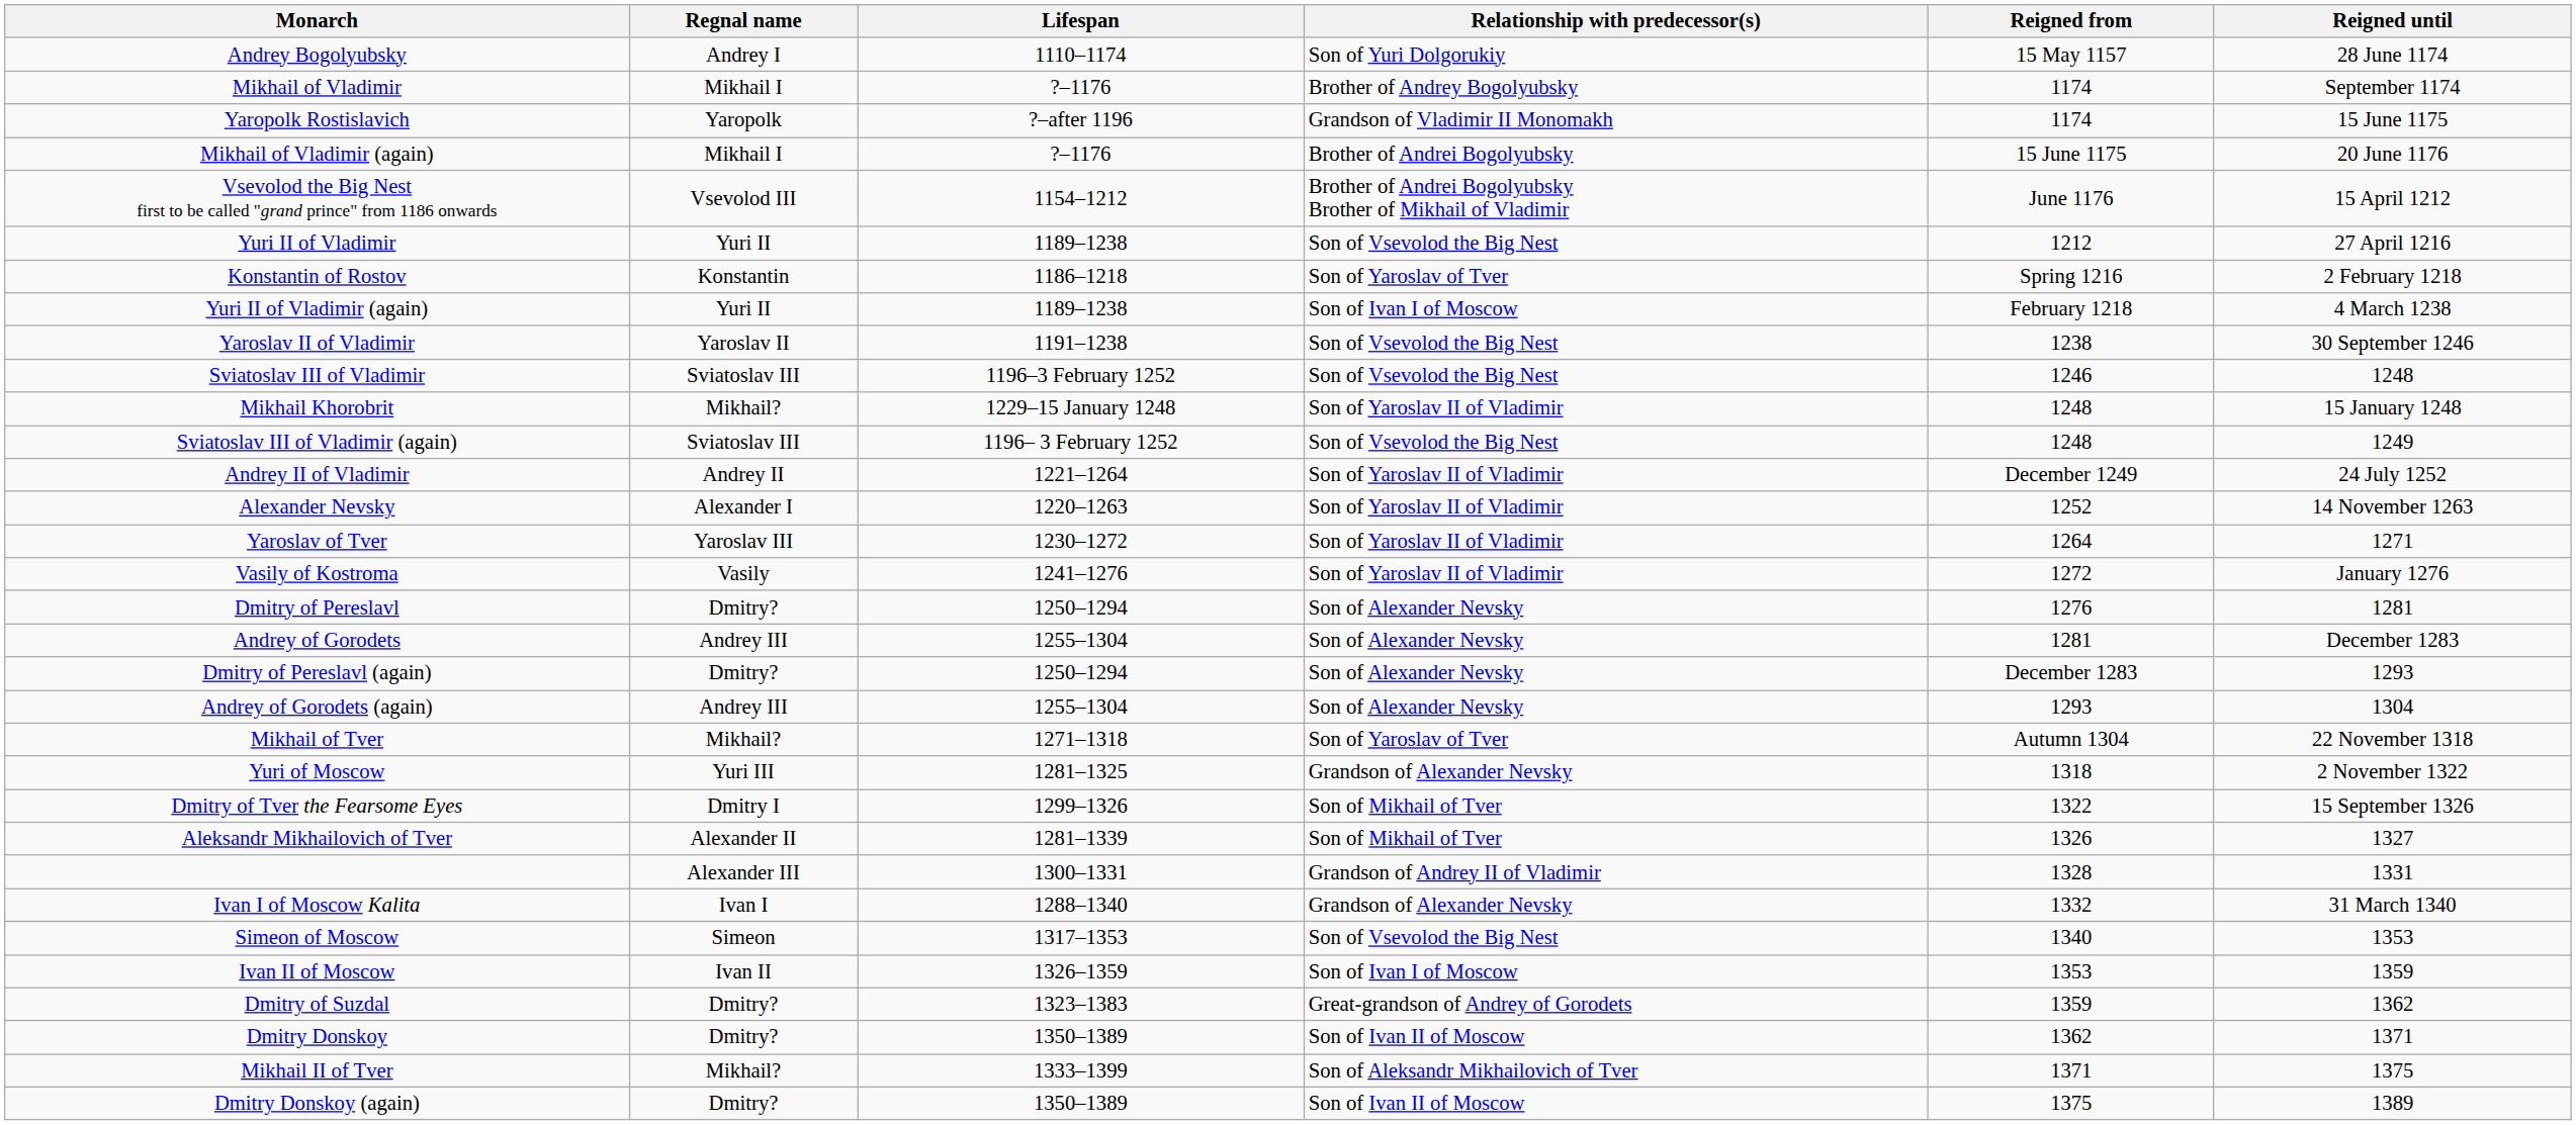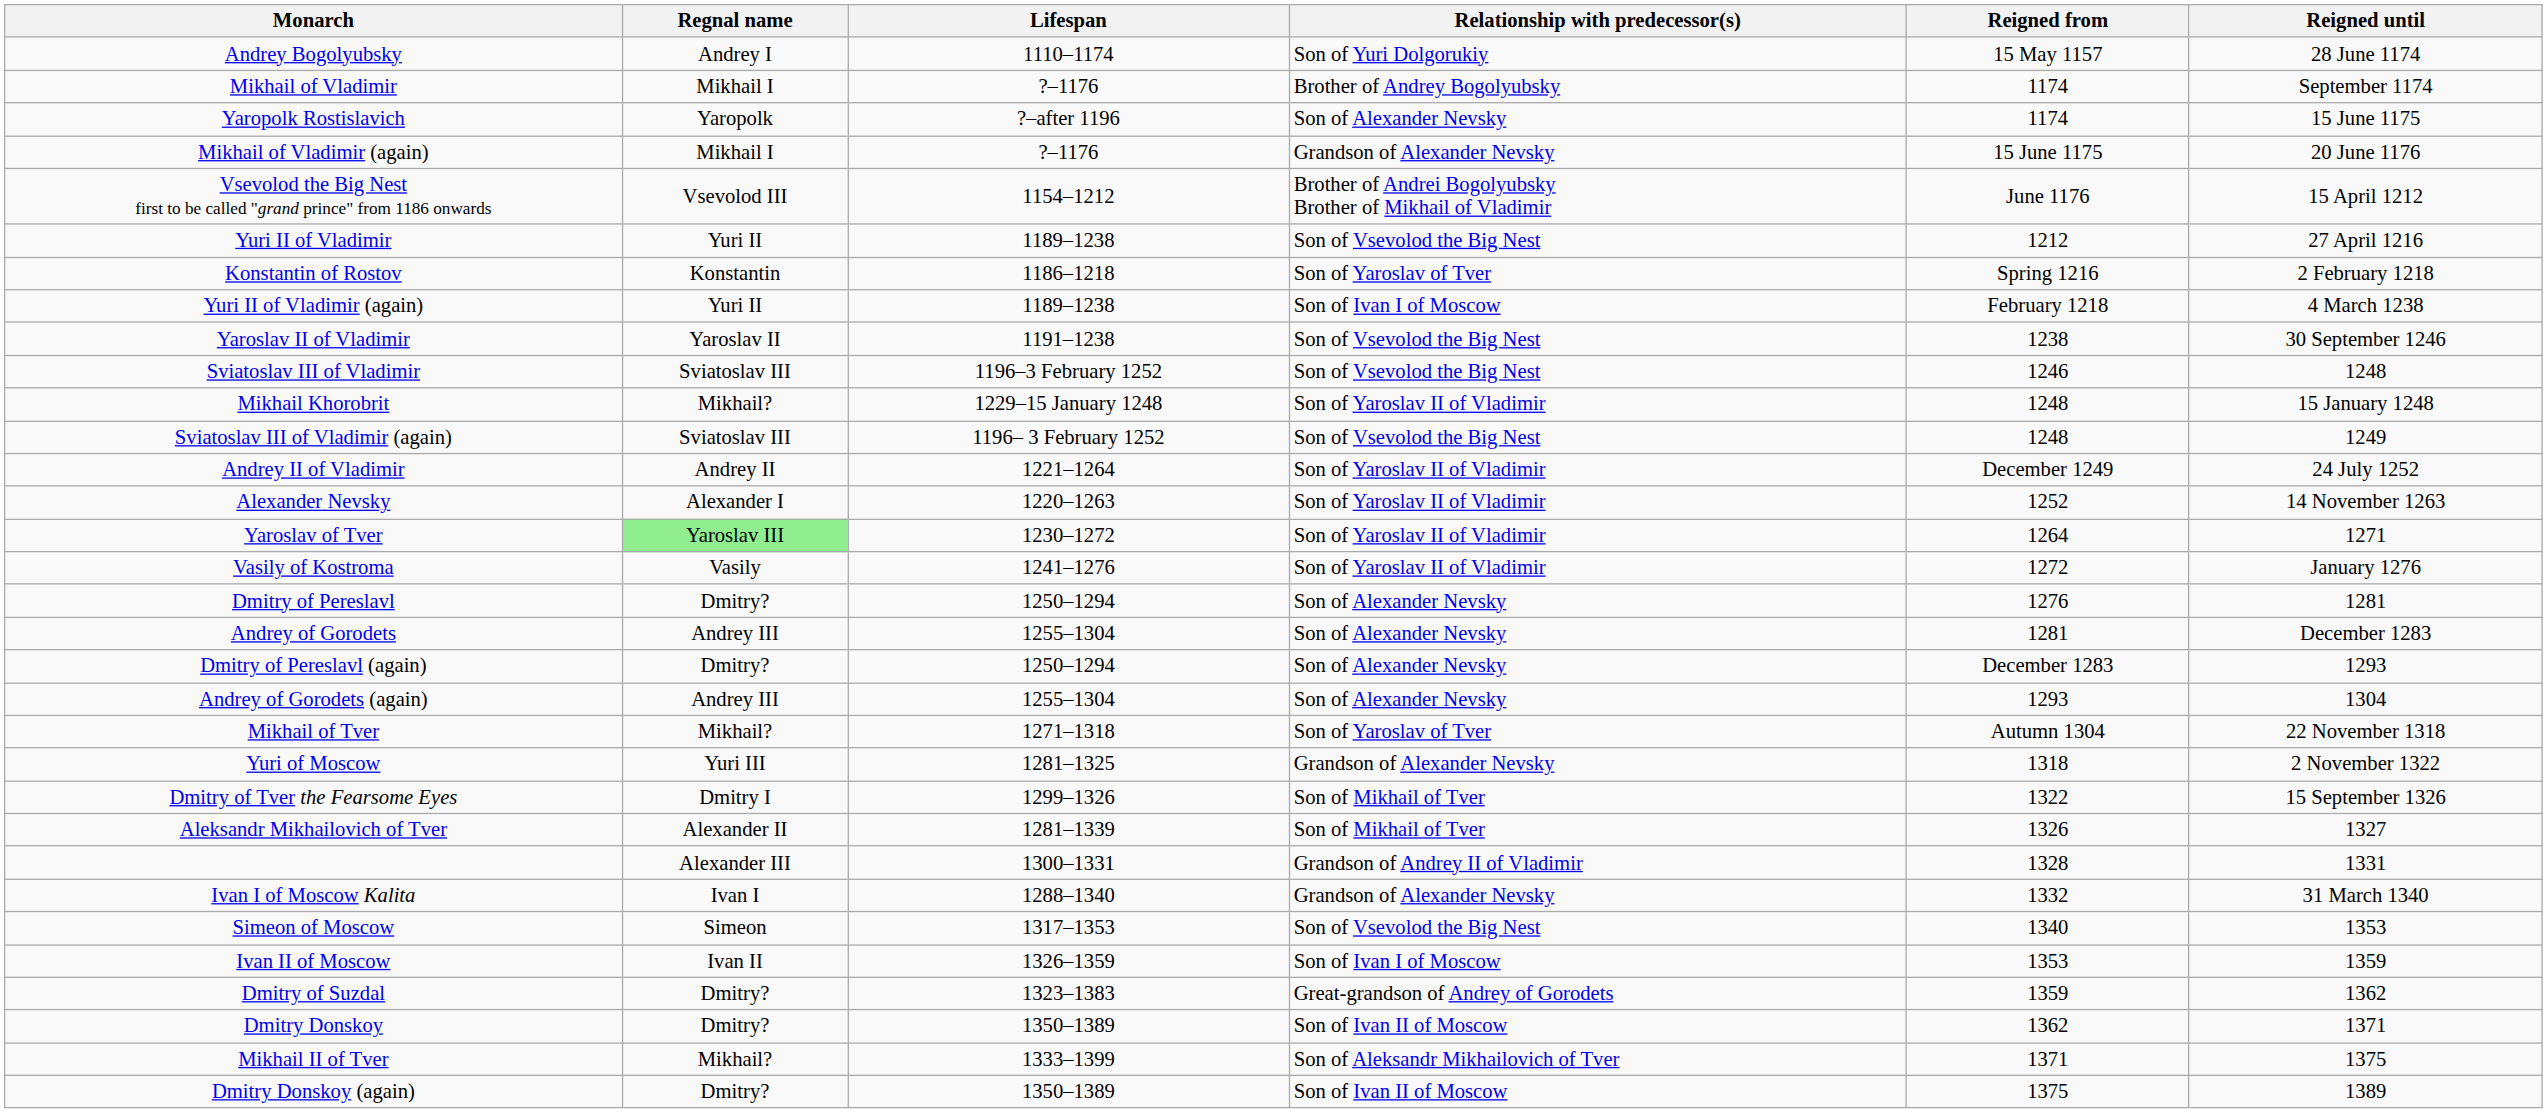 <table width=auto class="wikitable sortable">
 <tr>
 <th width=7%>Monarch</th>
 <th width=2%>Regnal name</th>
 <th width=5%>Lifespan</th>
 <th width=7%>Relationship with predecessor(s)</th>
 <th width=3%>Reigned from</th>
 <th width=4%>Reigned until</th>
 </tr>
 <tr>
 <td align="center"><a href='#'>Andrey Bogolyubsky</a></td>
 <td align="center">Andrey I</td>
 <td align="center">1110–1174</td>
 <td>Son of <a href='#'>Yuri Dolgorukiy</a></td>
 <td align="center">15 May 1157</td>
 <td align="center">28 June 1174</td>
 </tr>
 <tr>
 <td align="center"><a href='#'>Mikhail of Vladimir</a></td>
 <td align="center">Mikhail I</td>
 <td align="center">?–1176</td>
 <td>Brother of <a href='#'>Andrey Bogolyubsky</a></td>
 <td align="center">1174</td>
 <td align="center">September 1174</td>
 </tr>
 <tr>
 <td align="center"><a href='#'>Yaropolk Rostislavich</a></td>
 <td align="center">Yaropolk</td>
 <td align="center">?–after 1196</td>
-<td>Grandson of <a href='#'>Vladimir II Monomakh</a></td>
+<td>Son of <a href='#'>Alexander Nevsky</a></td>
 <td align="center">1174</td>
 <td align="center">15 June 1175</td>
 </tr>
 <tr>
 <td align="center"><a href='#'>Mikhail of Vladimir</a> (again)</td>
 <td align="center">Mikhail I</td>
 <td align="center">?–1176</td>
-<td>Brother of <a href='#'>Andrei Bogolyubsky</a></td>
+<td>Grandson of <a href='#'>Alexander Nevsky</a></td>
 <td align="center">15 June 1175</td>
 <td align="center">20 June 1176</td>
 </tr>
 <tr>
 <td align="center"><a href='#'>Vsevolod the Big Nest</a><br><small>first to be called "<em>grand</em> prince" from 1186 onwards</small></td>
 <td align="center">Vsevolod III</td>
 <td align="center">1154–1212</td>
 <td>Brother of <a href='#'>Andrei Bogolyubsky</a><br>Brother of <a href='#'>Mikhail of Vladimir</a></td>
 <td align="center">June 1176</td>
 <td align="center">15 April 1212</td>
 </tr>
 <tr>
 <td align="center"><a href='#'>Yuri II of Vladimir</a></td>
 <td align="center">Yuri II</td>
 <td align="center">1189–1238</td>
 <td>Son of <a href='#'>Vsevolod the Big Nest</a></td>
 <td align="center">1212</td>
 <td align="center">27 April 1216</td>
 </tr>
 <tr>
 <td align="center"><a href='#'>Konstantin of Rostov</a></td>
 <td align="center">Konstantin</td>
 <td align="center">1186–1218</td>
 <td>Son of <a href='#'>Yaroslav of Tver</a></td>
 <td align="center">Spring 1216</td>
 <td align="center">2 February 1218</td>
 </tr>
 <tr>
 <td align="center"><a href='#'>Yuri II of Vladimir</a> (again)</td>
 <td align="center">Yuri II</td>
 <td align="center">1189–1238</td>
 <td>Son of <a href='#'>Ivan I of Moscow</a></td>
 <td align="center">February 1218</td>
 <td align="center">4 March 1238</td>
 </tr>
 <tr>
 <td align="center"><a href='#'>Yaroslav II of Vladimir</a></td>
 <td align="center">Yaroslav II</td>
 <td align="center">1191–1238</td>
 <td>Son of <a href='#'>Vsevolod the Big Nest</a></td>
 <td align="center">1238</td>
 <td align="center">30 September 1246</td>
 </tr>
 <tr>
 <td align="center"><a href='#'>Sviatoslav III of Vladimir</a></td>
 <td align="center">Sviatoslav III</td>
 <td align="center">1196–3 February 1252</td>
 <td>Son of <a href='#'>Vsevolod the Big Nest</a></td>
 <td align="center">1246</td>
 <td align="center">1248</td>
 </tr>
 <tr>
 <td align="center"><a href='#'>Mikhail Khorobrit</a></td>
 <td align="center">Mikhail?</td>
 <td align="center">1229–15 January 1248</td>
 <td>Son of <a href='#'>Yaroslav II of Vladimir</a></td>
 <td align="center">1248</td>
 <td align="center">15 January 1248</td>
 </tr>
 <tr>
 <td align="center"><a href='#'>Sviatoslav III of Vladimir</a> (again)</td>
 <td align="center">Sviatoslav III</td>
 <td align="center">1196– 3 February 1252</td>
 <td>Son of <a href='#'>Vsevolod the Big Nest</a></td>
 <td align="center">1248</td>
 <td align="center">1249</td>
 </tr>
 <tr>
 <td align="center"><a href='#'>Andrey II of Vladimir</a></td>
 <td align="center">Andrey II</td>
 <td align="center">1221–1264</td>
 <td>Son of <a href='#'>Yaroslav II of Vladimir</a></td>
 <td align="center">December 1249</td>
 <td align="center">24 July 1252</td>
 </tr>
 <tr>
 <td align="center"><a href='#'>Alexander Nevsky</a></td>
 <td align="center">Alexander I</td>
 <td align="center">1220–1263</td>
 <td>Son of <a href='#'>Yaroslav II of Vladimir</a></td>
 <td align="center">1252</td>
 <td align="center">14 November 1263</td>
 </tr>
 <tr>
 <td align="center"><a href='#'>Yaroslav of Tver</a></td>
-<td align="center">Yaroslav III</td>
+<td align="center" style="background: lightgreen;">Yaroslav III</td>
 <td align="center">1230–1272</td>
 <td>Son of <a href='#'>Yaroslav II of Vladimir</a></td>
 <td align="center">1264</td>
 <td align="center">1271</td>
 </tr>
 <tr>
 <td align="center"><a href='#'>Vasily of Kostroma</a></td>
 <td align="center">Vasily</td>
 <td align="center">1241–1276</td>
 <td>Son of <a href='#'>Yaroslav II of Vladimir</a></td>
 <td align="center">1272</td>
 <td align="center">January 1276</td>
 </tr>
 <tr>
 <td align="center"><a href='#'>Dmitry of Pereslavl</a></td>
 <td align="center">Dmitry?</td>
 <td align="center">1250–1294</td>
 <td>Son of <a href='#'>Alexander Nevsky</a></td>
 <td align="center">1276</td>
 <td align="center">1281</td>
 </tr>
 <tr>
 <td align="center"><a href='#'>Andrey of Gorodets</a></td>
 <td align="center">Andrey III</td>
 <td align="center">1255–1304</td>
 <td>Son of <a href='#'>Alexander Nevsky</a></td>
 <td align="center">1281</td>
 <td align="center">December 1283</td>
 </tr>
 <tr>
 <td align="center"><a href='#'>Dmitry of Pereslavl</a> (again)</td>
 <td align="center">Dmitry?</td>
 <td align="center">1250–1294</td>
 <td>Son of <a href='#'>Alexander Nevsky</a></td>
 <td align="center">December 1283</td>
 <td align="center">1293</td>
 </tr>
 <tr>
 <td align="center"><a href='#'>Andrey of Gorodets</a> (again)</td>
 <td align="center">Andrey III</td>
 <td align="center">1255–1304</td>
 <td>Son of <a href='#'>Alexander Nevsky</a></td>
 <td align="center">1293</td>
 <td align="center">1304</td>
 </tr>
 <tr>
 <td align="center"><a href='#'>Mikhail of Tver</a></td>
 <td align="center">Mikhail?</td>
 <td align="center">1271–1318</td>
 <td>Son of <a href='#'>Yaroslav of Tver</a></td>
 <td align="center">Autumn 1304</td>
 <td align="center">22 November 1318</td>
 </tr>
 <tr>
 <td align="center"><a href='#'>Yuri of Moscow</a></td>
 <td align="center">Yuri III</td>
 <td align="center">1281–1325</td>
 <td>Grandson of <a href='#'>Alexander Nevsky</a></td>
 <td align="center">1318</td>
 <td align="center">2 November 1322</td>
 </tr>
 <tr>
 <td align="center"><a href='#'>Dmitry of Tver</a> <em>the Fearsome Eyes</em></td>
 <td align="center">Dmitry I</td>
 <td align="center">1299–1326</td>
 <td>Son of <a href='#'>Mikhail of Tver</a></td>
 <td align="center">1322</td>
 <td align="center">15 September 1326</td>
 </tr>
 <tr>
 <td align="center"><a href='#'>Aleksandr Mikhailovich of Tver</a></td>
 <td align="center">Alexander II</td>
 <td align="center">1281–1339</td>
 <td>Son of <a href='#'>Mikhail of Tver</a></td>
 <td align="center">1326</td>
 <td align="center">1327</td>
 </tr>
 <tr>
 <td align="center"></td>
 <td align="center">Alexander III</td>
 <td align="center"> 1300–1331</td>
 <td>Grandson of <a href='#'>Andrey II of Vladimir</a></td>
 <td align="center">1328</td>
 <td align="center">1331</td>
 </tr>
 <tr>
 <td align="center"><a href='#'>Ivan I of Moscow</a> <em>Kalita</em></td>
 <td align="center">Ivan I</td>
 <td align="center">1288–1340</td>
 <td>Grandson of <a href='#'>Alexander Nevsky</a></td>
 <td align="center">1332</td>
 <td align="center">31 March 1340</td>
 </tr>
 <tr>
 <td align="center"><a href='#'>Simeon of Moscow</a></td>
 <td align="center">Simeon</td>
 <td align="center">1317–1353</td>
 <td>Son of <a href='#'>Vsevolod the Big Nest</a></td>
 <td align="center">1340</td>
 <td align="center">1353</td>
 </tr>
 <tr>
 <td align="center"><a href='#'>Ivan II of Moscow</a></td>
 <td align="center">Ivan II</td>
 <td align="center">1326–1359</td>
 <td>Son of <a href='#'>Ivan I of Moscow</a></td>
 <td align="center">1353</td>
 <td align="center">1359</td>
 </tr>
 <tr>
 <td align="center"><a href='#'>Dmitry of Suzdal</a></td>
 <td align="center">Dmitry?</td>
 <td align="center">1323–1383</td>
 <td>Great-grandson of <a href='#'>Andrey of Gorodets</a></td>
 <td align="center">1359</td>
 <td align="center">1362</td>
 </tr>
 <tr>
 <td align="center"><a href='#'>Dmitry Donskoy</a></td>
 <td align="center">Dmitry?</td>
 <td align="center">1350–1389</td>
 <td>Son of <a href='#'>Ivan II of Moscow</a></td>
 <td align="center">1362</td>
 <td align="center">1371</td>
 </tr>
 <tr>
 <td align="center"><a href='#'>Mikhail II of Tver</a></td>
 <td align="center">Mikhail?</td>
 <td align="center">1333–1399</td>
 <td>Son of <a href='#'>Aleksandr Mikhailovich of Tver</a></td>
 <td align="center">1371</td>
 <td align="center">1375</td>
 </tr>
 <tr>
 <td align="center"><a href='#'>Dmitry Donskoy</a> (again)</td>
 <td align="center">Dmitry?</td>
 <td align="center">1350–1389</td>
 <td>Son of <a href='#'>Ivan II of Moscow</a></td>
 <td align="center">1375</td>
 <td align="center">1389</td>
 </tr>
 </table>
